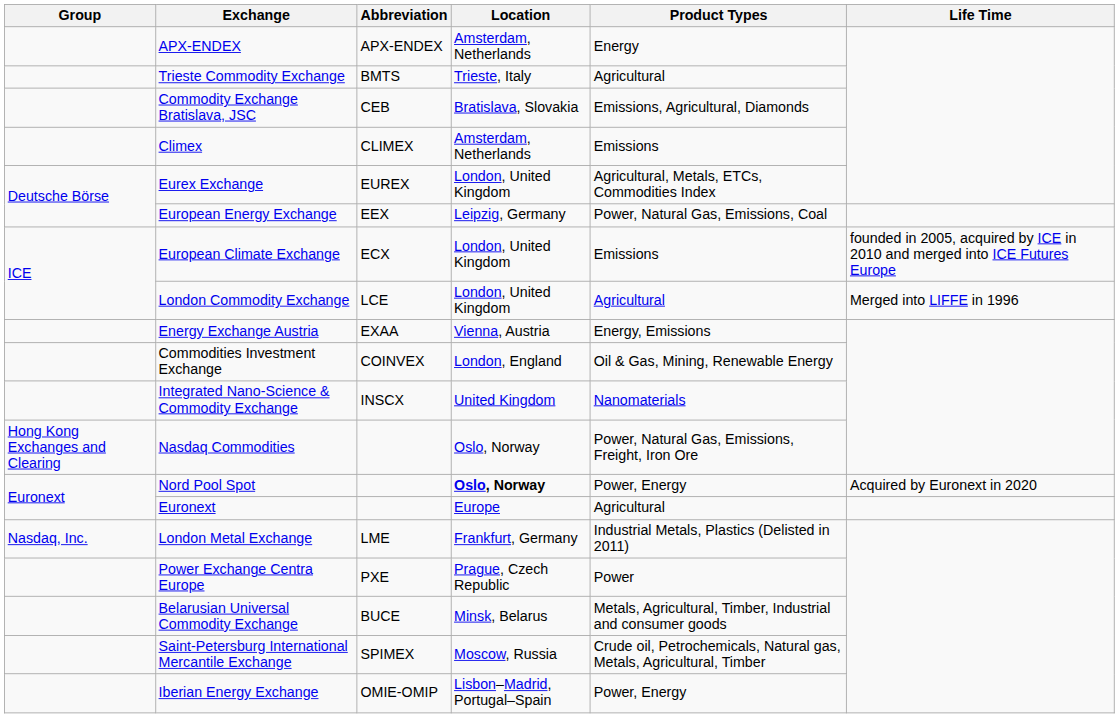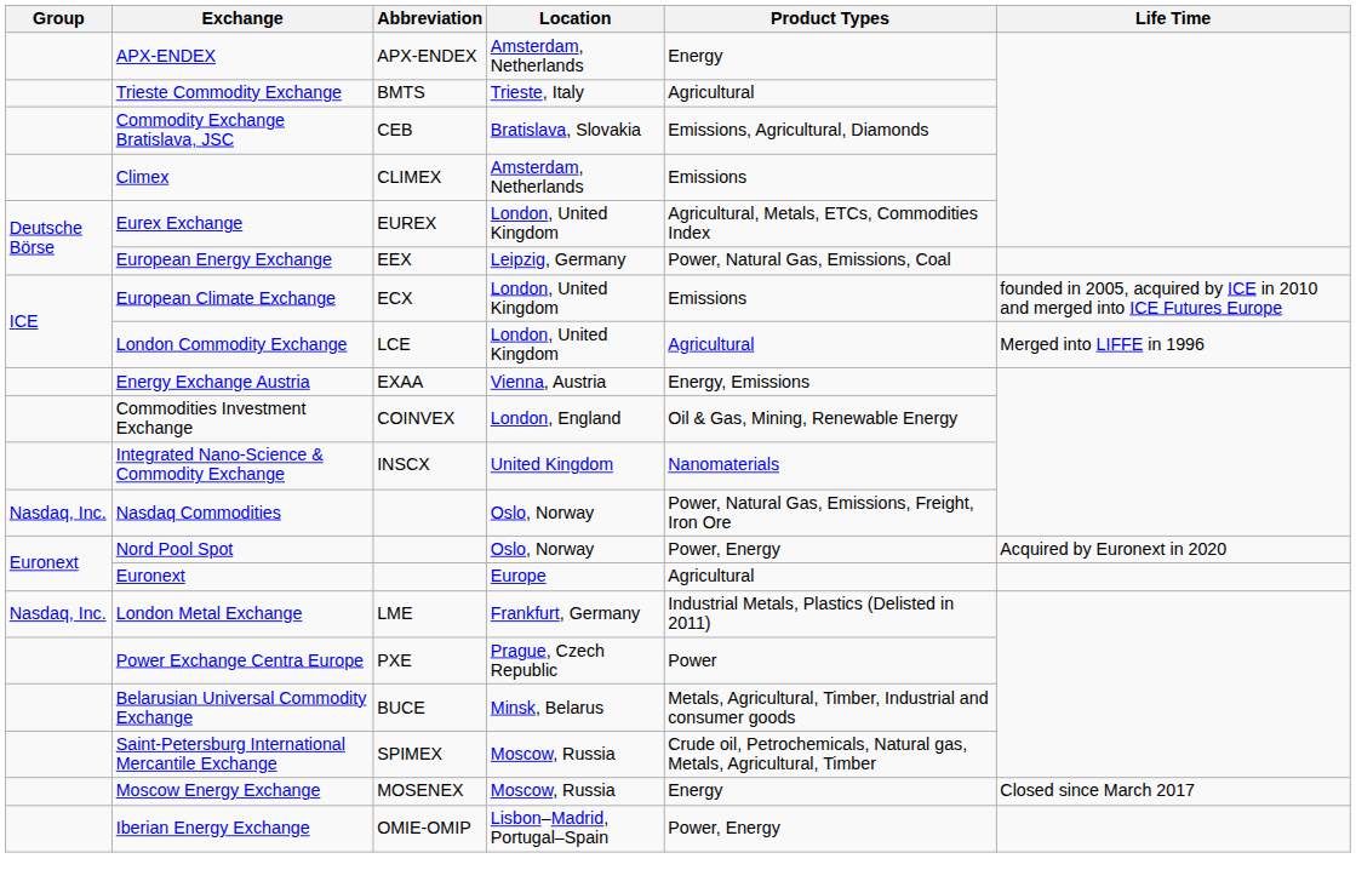 <table class="wikitable">
 <tr>
 <th>Group</th>
 <th>Exchange</th>
 <th>Abbreviation</th>
 <th>Location</th>
 <th>Product Types</th>
 <th>Life Time</th>
 </tr>
 <tr>
 <td></td>
 <td><a href='#'>APX-ENDEX</a></td>
 <td>APX-ENDEX</td>
 <td><a href='#'>Amsterdam</a>, Netherlands</td>
 <td>Energy</td>
 </tr>
 <tr>
 <td></td>
 <td><a href='#'>Trieste Commodity Exchange</a></td>
 <td>BMTS</td>
 <td><a href='#'>Trieste</a>, Italy</td>
 <td>Agricultural</td>
 </tr>
 <tr>
 <td></td>
 <td><a href='#'>Commodity Exchange Bratislava, JSC</a></td>
 <td>CEB</td>
 <td><a href='#'>Bratislava</a>, Slovakia</td>
 <td>Emissions, Agricultural, Diamonds</td>
 </tr>
 <tr>
 <td></td>
 <td><a href='#'>Climex</a></td>
 <td>CLIMEX</td>
 <td><a href='#'>Amsterdam</a>, Netherlands</td>
 <td>Emissions</td>
 </tr>
 <tr>
 <td rowspan="2"><a href='#'>Deutsche Börse</a></td>
 <td><a href='#'>Eurex Exchange</a></td>
 <td>EUREX</td>
 <td><a href='#'>London</a>, United Kingdom</td>
 <td>Agricultural, Metals, ETCs, Commodities Index</td>
 </tr>
 <tr>
 <td><a href='#'>European Energy Exchange</a></td>
 <td>EEX</td>
 <td><a href='#'>Leipzig</a>, Germany</td>
 <td>Power, Natural Gas, Emissions, Coal</td>
 <td></td>
 </tr>
 <tr>
 <td rowspan="2"><a href='#'>ICE</a></td>
 <td><a href='#'>European Climate Exchange</a></td>
 <td>ECX</td>
 <td><a href='#'>London</a>, United Kingdom</td>
 <td>Emissions</td>
 <td>founded in 2005, acquired by <a href='#'>ICE</a> in 2010 and merged into <a href='#'>ICE Futures Europe</a></td>
 </tr>
 <tr>
 <td><a href='#'>London Commodity Exchange</a></td>
 <td>LCE</td>
 <td><a href='#'>London</a>, United Kingdom</td>
 <td><a href='#'>Agricultural</a></td>
 <td>Merged into <a href='#'>LIFFE</a> in 1996</td>
 </tr>
 <tr>
 <td></td>
 <td><a href='#'>Energy Exchange Austria</a></td>
 <td>EXAA</td>
 <td><a href='#'>Vienna</a>, Austria</td>
 <td>Energy, Emissions</td>
 </tr>
 <tr>
 <td></td>
 <td>Commodities Investment Exchange</td>
 <td>COINVEX</td>
 <td><a href='#'>London</a>, England</td>
 <td>Oil & Gas, Mining, Renewable Energy</td>
 </tr>
 <tr>
 <td></td>
 <td><a href='#'>Integrated Nano-Science & Commodity Exchange</a></td>
 <td>INSCX</td>
 <td><a href='#'>United Kingdom</a></td>
 <td><a href='#'>Nanomaterials</a></td>
 </tr>
 <tr>
-<td><a href='#'>Hong Kong Exchanges and Clearing</a></td>
+<td><a href='#'>Nasdaq, Inc.</a></td>
 <td><a href='#'>Nasdaq Commodities</a></td>
 <td></td>
 <td><a href='#'>Oslo</a>, Norway</td>
 <td>Power, Natural Gas, Emissions, Freight, Iron Ore</td>
 </tr>
 <tr>
 <td rowspan="2"><a href='#'>Euronext</a></td>
 <td><a href='#'>Nord Pool Spot</a></td>
 <td></td>
-<td><strong><a href='#'>Oslo</a>, Norway</strong></td>
+<td><a href='#'>Oslo</a>, Norway</td>
 <td>Power, Energy</td>
 <td>Acquired by Euronext in 2020</td>
 </tr>
 <tr>
 <td><a href='#'>Euronext</a></td>
 <td></td>
 <td><a href='#'>Europe</a></td>
 <td>Agricultural</td>
 <td></td>
 </tr>
 <tr>
 <td><a href='#'>Nasdaq, Inc.</a></td>
 <td><a href='#'>London Metal Exchange</a></td>
 <td>LME</td>
 <td><a href='#'>Frankfurt</a>, Germany</td>
 <td>Industrial Metals, Plastics (Delisted in 2011)</td>
 </tr>
 <tr>
 <td></td>
 <td><a href='#'>Power Exchange Centra Europe</a></td>
 <td>PXE</td>
 <td><a href='#'>Prague</a>, Czech Republic</td>
 <td>Power</td>
 </tr>
 <tr>
 <td></td>
 <td><a href='#'>Belarusian Universal Commodity Exchange</a></td>
 <td>BUCE</td>
 <td><a href='#'>Minsk</a>, Belarus</td>
 <td>Metals, Agricultural, Timber, Industrial and consumer goods</td>
 </tr>
 <tr>
 <td></td>
 <td><a href='#'>Saint-Petersburg International Mercantile Exchange</a></td>
 <td>SPIMEX</td>
 <td><a href='#'>Moscow</a>, Russia</td>
 <td>Crude oil, Petrochemicals, Natural gas, Metals, Agricultural, Timber</td>
 </tr>
 <tr>
 <td></td>
+<td><a href='#'>Moscow Energy Exchange</a></td>
+<td>MOSENEX</td>
+<td><a href='#'>Moscow</a>, Russia</td>
+<td>Energy</td>
+<td>Closed since March 2017</td>
+</tr>
+<tr>
+<td></td>
 <td><a href='#'>Iberian Energy Exchange</a></td>
 <td>OMIE-OMIP</td>
 <td><a href='#'>Lisbon</a>–<a href='#'>Madrid</a>, Portugal–Spain</td>
 <td>Power, Energy</td>
 </tr>
 </table>
